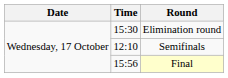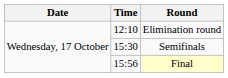 <table class = "wikitable" style="text-align:center;">
 <tr>
 <th>Date</th>
 <th>Time</th>
 <th>Round</th>
 </tr>
 <tr>
 <td rowspan=3>Wednesday, 17 October</td>
-<td>15:30</td>
+<td>12:10</td>
 <td>Elimination round</td>
 </tr>
 <tr>
-<td>12:10</td>
+<td>15:30</td>
 <td>Semifinals</td>
 </tr>
 <tr>
 <td>15:56</td>
 <td bgcolor=ffffcc>Final</td>
 </tr>
 </table>
